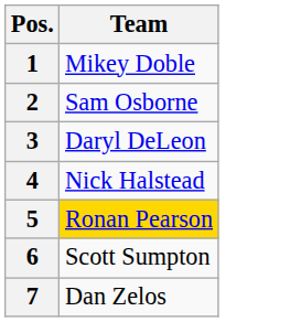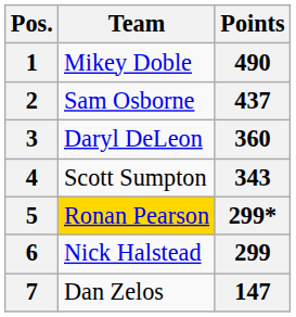 <table class="wikitable">
 <tr>
 <th>Pos.</th>
 <th>Team</th>
+<th>Points</th>
 </tr>
 <tr>
 <th>1</th>
 <td align="left"> <a href='#'>Mikey Doble</a></td>
+<th>490</th>
 </tr>
 <tr>
 <th>2</th>
 <td align="left"> <a href='#'>Sam Osborne</a></td>
+<th>437</th>
 </tr>
 <tr>
 <th>3</th>
 <td align="left"> <a href='#'>Daryl DeLeon</a></td>
+<th>360</th>
 </tr>
 <tr>
 <th>4</th>
-<td align="left"> <a href='#'>Nick Halstead</a></td>
+<td align="left"> Scott Sumpton</td>
+<th>343</th>
 </tr>
 <tr>
 <th>5</th>
 <td align="left" style="background: gold;"> <a href='#'>Ronan Pearson</a></td>
+<th>299*</th>
 </tr>
 <tr>
 <th>6</th>
-<td align="left"> Scott Sumpton</td>
+<td align="left"> <a href='#'>Nick Halstead</a></td>
+<th>299</th>
 </tr>
 <tr>
 <th>7</th>
 <td align="left"> Dan Zelos</td>
+<th>147</th>
 </tr>
 </table>
